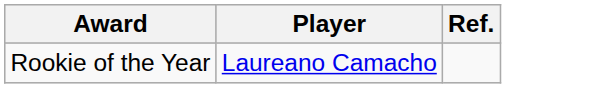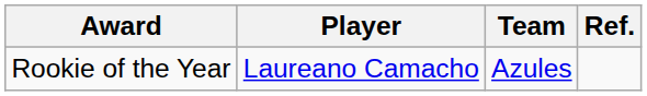 <table class="wikitable">
 <tr>
 <th>Award</th>
 <th>Player</th>
+<th>Team</th>
 <th>Ref.</th>
 </tr>
 <tr>
 <td scope="row">Rookie of the Year</td>
 <td> <a href='#'>Laureano Camacho</a></td>
+<td><a href='#'>Azules</a></td>
 <td align=center></td>
 </tr>
 </table>
